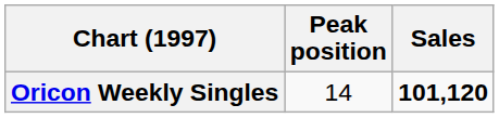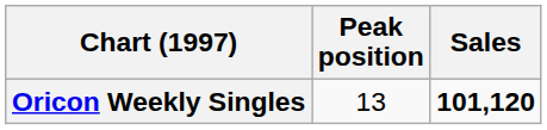 <table class="wikitable sortable plainrowheaders">
 <tr>
 <th scope="col">Chart (1997)</th>
 <th scope="col">Peak<br>position</th>
 <th scope="col">Sales</th>
 </tr>
 <tr>
 <th scope="row"><a href='#'>Oricon</a> Weekly Singles</th>
-<td align="center">14</td>
+<td align="center">13</td>
 <td align="center"><strong>101,120</strong></td>
 </tr>
 </table>
